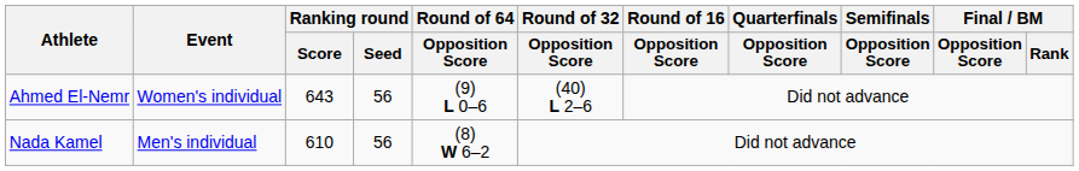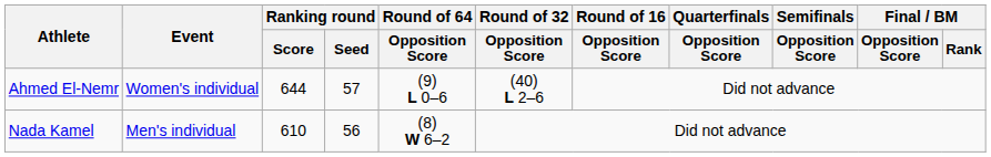 <table class="wikitable" style="font-size:90%">
 <tr>
 <th scope="col" rowspan="2">Athlete</th>
 <th scope="col" rowspan="2">Event</th>
 <th scope="col" colspan="2">Ranking round</th>
 <th scope="col">Round of 64</th>
 <th scope="col">Round of 32</th>
 <th scope="col">Round of 16</th>
 <th scope="col">Quarterfinals</th>
 <th scope="col">Semifinals</th>
 <th scope="col" colspan="2">Final / BM</th>
 </tr>
 <tr style="font-size:95%">
 <th scope="col">Score</th>
 <th scope="col">Seed</th>
 <th scope="col">Opposition<br>Score</th>
 <th scope="col">Opposition<br>Score</th>
 <th scope="col">Opposition<br>Score</th>
 <th scope="col">Opposition<br>Score</th>
 <th scope="col">Opposition<br>Score</th>
 <th scope="col">Opposition<br>Score</th>
 <th scope="col">Rank</th>
 </tr>
 <tr align=center>
 <td align=left><a href='#'>Ahmed El-Nemr</a></td>
 <td align=left><a href='#'>Women's individual</a></td>
-<td>643</td>
-<td>56</td>
+<td>644</td>
+<td>57</td>
 <td> (9)<br><strong>L</strong> 0–6</td>
 <td> (40)<br><strong>L</strong> 2–6</td>
 <td colspan=5>Did not advance</td>
 </tr>
 <tr align=center>
 <td align=left><a href='#'>Nada Kamel</a></td>
 <td align=left><a href='#'>Men's individual</a></td>
 <td>610</td>
 <td>56</td>
 <td> (8)<br><strong>W</strong> 6–2</td>
 <td colspan=6>Did not advance</td>
 </tr>
 </table>
